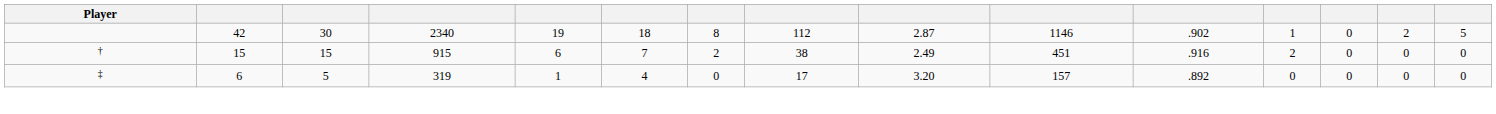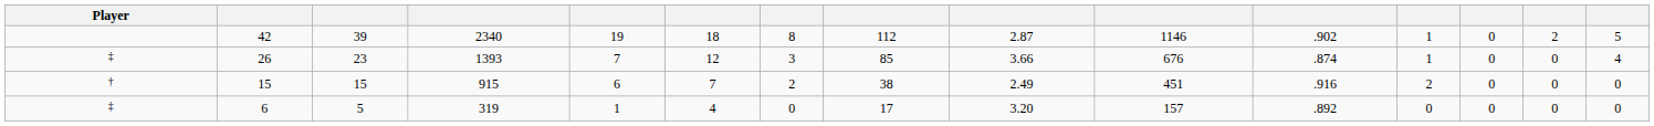 <table class="wikitable sortable" style="width:100%;">
 <tr style="text-align:center; background:#ddd;">
 <th>Player</th>
 <th></th>
 <th></th>
 <th></th>
 <th></th>
 <th></th>
 <th></th>
 <th></th>
 <th></th>
 <th></th>
 <th></th>
 <th></th>
 <th></th>
 <th></th>
 <th></th>
 </tr>
 <tr align=center>
 <td></td>
 <td>42</td>
-<td>30</td>
+<td>39</td>
 <td>2340</td>
 <td>19</td>
 <td>18</td>
 <td>8</td>
 <td>112</td>
 <td>2.87</td>
 <td>1146</td>
 <td>.902</td>
 <td>1</td>
 <td>0</td>
 <td>2</td>
 <td>5</td>
+</tr>
+<tr align=center>
+<td><sup>‡</sup></td>
+<td>26</td>
+<td>23</td>
+<td>1393</td>
+<td>7</td>
+<td>12</td>
+<td>3</td>
+<td>85</td>
+<td>3.66</td>
+<td>676</td>
+<td>.874</td>
+<td>1</td>
+<td>0</td>
+<td>0</td>
+<td>4</td>
 </tr>
 <tr align=center>
 <td><sup>†</sup></td>
 <td>15</td>
 <td>15</td>
 <td>915</td>
 <td>6</td>
 <td>7</td>
 <td>2</td>
 <td>38</td>
 <td>2.49</td>
 <td>451</td>
 <td>.916</td>
 <td>2</td>
 <td>0</td>
 <td>0</td>
 <td>0</td>
 </tr>
 <tr align=center>
 <td><sup>‡</sup></td>
 <td>6</td>
 <td>5</td>
 <td>319</td>
 <td>1</td>
 <td>4</td>
 <td>0</td>
 <td>17</td>
 <td>3.20</td>
 <td>157</td>
 <td>.892</td>
 <td>0</td>
 <td>0</td>
 <td>0</td>
 <td>0</td>
 </tr>
 </table>
